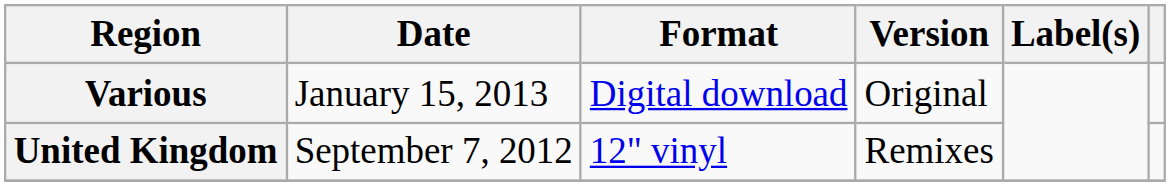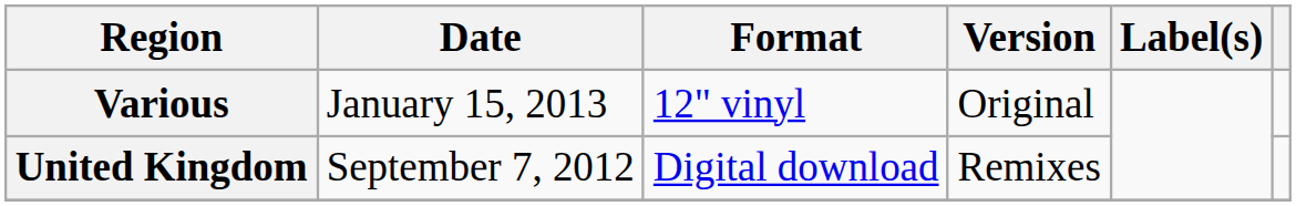 <table class="wikitable plainrowheaders">
 <tr>
 <th scope="col">Region</th>
 <th scope="col">Date</th>
 <th scope="col">Format</th>
 <th scope="col">Version</th>
 <th scope="col">Label(s)</th>
 <th scope="col"></th>
 </tr>
 <tr>
 <th scope="row">Various</th>
 <td>January 15, 2013</td>
-<td><a href='#'>Digital download</a></td>
+<td><a href='#'>12" vinyl</a></td>
 <td>Original</td>
 <td rowspan="2"></td>
 <td style="text-align:center;"></td>
 </tr>
 <tr>
 <th scope="row">United Kingdom</th>
 <td>September 7, 2012</td>
-<td><a href='#'>12" vinyl</a></td>
+<td><a href='#'>Digital download</a></td>
 <td>Remixes</td>
 <td style="text-align:center;"></td>
 </tr>
 <tr>
 </tr>
 </table>
